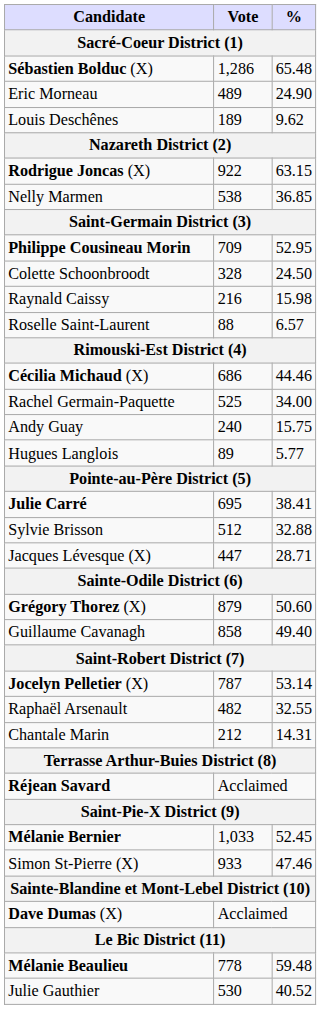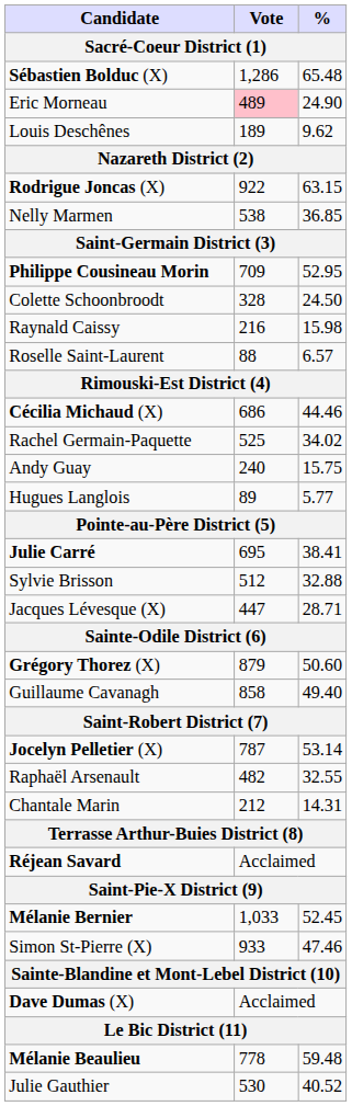 <table class="wikitable">
 <tr>
 <th style="background:#ddf; width:200px;">Candidate</th>
 <th style="background:#ddf; width:50px;">Vote</th>
 <th style="background:#ddf; width:30px;">%</th>
 </tr>
 <tr>
 <th colspan="3">Sacré-Coeur District (1)</th>
 </tr>
 <tr>
 <td><strong>Sébastien Bolduc</strong> (X)</td>
 <td>1,286</td>
 <td>65.48</td>
 </tr>
 <tr>
 <td>Eric Morneau</td>
-<td>489</td>
+<td style="background: pink;">489</td>
 <td>24.90</td>
 </tr>
 <tr>
 <td>Louis Deschênes</td>
 <td>189</td>
 <td>9.62</td>
 </tr>
 <tr>
 <th colspan="3">Nazareth District (2)</th>
 </tr>
 <tr>
 <td><strong>Rodrigue Joncas</strong> (X)</td>
 <td>922</td>
 <td>63.15</td>
 </tr>
 <tr>
 <td>Nelly Marmen</td>
 <td>538</td>
 <td>36.85</td>
 </tr>
 <tr>
 <th colspan="3">Saint-Germain District (3)</th>
 </tr>
 <tr>
 <td><strong>Philippe Cousineau Morin</strong></td>
 <td>709</td>
 <td>52.95</td>
 </tr>
 <tr>
 <td>Colette Schoonbroodt</td>
 <td>328</td>
 <td>24.50</td>
 </tr>
 <tr>
 <td>Raynald Caissy</td>
 <td>216</td>
 <td>15.98</td>
 </tr>
 <tr>
 <td>Roselle Saint-Laurent</td>
 <td>88</td>
 <td>6.57</td>
 </tr>
 <tr>
 <th colspan="3">Rimouski-Est District (4)</th>
 </tr>
 <tr>
 <td><strong>Cécilia Michaud</strong> (X)</td>
 <td>686</td>
 <td>44.46</td>
 </tr>
 <tr>
 <td>Rachel Germain-Paquette</td>
 <td>525</td>
-<td>34.00</td>
+<td>34.02</td>
 </tr>
 <tr>
 <td>Andy Guay</td>
 <td>240</td>
 <td>15.75</td>
 </tr>
 <tr>
 <td>Hugues Langlois</td>
 <td>89</td>
 <td>5.77</td>
 </tr>
 <tr>
 <th colspan="3">Pointe-au-Père District (5)</th>
 </tr>
 <tr>
 <td><strong>Julie Carré</strong></td>
 <td>695</td>
 <td>38.41</td>
 </tr>
 <tr>
 <td>Sylvie Brisson</td>
 <td>512</td>
 <td>32.88</td>
 </tr>
 <tr>
 <td>Jacques Lévesque (X)</td>
 <td>447</td>
 <td>28.71</td>
 </tr>
 <tr>
 <th colspan="3">Sainte-Odile District (6)</th>
 </tr>
 <tr>
 <td><strong>Grégory Thorez</strong> (X)</td>
 <td>879</td>
 <td>50.60</td>
 </tr>
 <tr>
 <td>Guillaume Cavanagh</td>
 <td>858</td>
 <td>49.40</td>
 </tr>
 <tr>
 <th colspan="3">Saint-Robert District (7)</th>
 </tr>
 <tr>
 <td><strong>Jocelyn Pelletier</strong> (X)</td>
 <td>787</td>
 <td>53.14</td>
 </tr>
 <tr>
 <td>Raphaël Arsenault</td>
 <td>482</td>
 <td>32.55</td>
 </tr>
 <tr>
 <td>Chantale Marin</td>
 <td>212</td>
 <td>14.31</td>
 </tr>
 <tr>
 <th colspan="3">Terrasse Arthur-Buies District (8)</th>
 </tr>
 <tr>
 <td><strong>Réjean Savard</strong></td>
 <td colspan="2">Acclaimed</td>
 </tr>
 <tr>
 <th colspan="3">Saint-Pie-X District (9)</th>
 </tr>
 <tr>
 <td><strong>Mélanie Bernier</strong></td>
 <td>1,033</td>
 <td>52.45</td>
 </tr>
 <tr>
 <td>Simon St-Pierre (X)</td>
 <td>933</td>
 <td>47.46</td>
 </tr>
 <tr>
 <th colspan="3">Sainte-Blandine et Mont-Lebel District (10)</th>
 </tr>
 <tr>
 <td><strong>Dave Dumas</strong> (X)</td>
 <td colspan="2">Acclaimed</td>
 </tr>
 <tr>
 <th colspan="3">Le Bic District (11)</th>
 </tr>
 <tr>
 <td><strong>Mélanie Beaulieu</strong></td>
 <td>778</td>
 <td>59.48</td>
 </tr>
 <tr>
 <td>Julie Gauthier</td>
 <td>530</td>
 <td>40.52</td>
 </tr>
 </table>
